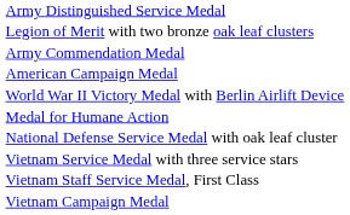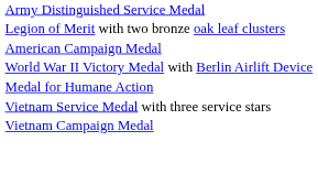 <table>
 <tr>
 <td></td>
 <td><a href='#'>Army Distinguished Service Medal</a></td>
 </tr>
 <tr>
 <td><span></span><span></span></td>
 <td><a href='#'>Legion of Merit</a> with two bronze <a href='#'>oak leaf clusters</a></td>
-</tr>
-<tr>
-<td></td>
-<td><a href='#'>Army Commendation Medal</a></td>
 </tr>
 <tr>
 <td></td>
 <td><a href='#'>American Campaign Medal</a></td>
 </tr>
 <tr>
 <td></td>
 <td><a href='#'>World War II Victory Medal</a> with <a href='#'>Berlin Airlift Device</a></td>
 </tr>
 <tr>
 <td></td>
 <td><a href='#'>Medal for Humane Action</a></td>
 </tr>
 <tr>
 <td></td>
-<td><a href='#'>National Defense Service Medal</a> with oak leaf cluster</td>
-</tr>
-<tr>
-<td></td>
 <td><a href='#'>Vietnam Service Medal</a> with three service stars</td>
-</tr>
-<tr>
-<td></td>
-<td><a href='#'>Vietnam Staff Service Medal</a>, First Class</td>
 </tr>
 <tr>
 <td></td>
 <td><a href='#'>Vietnam Campaign Medal</a></td>
 </tr>
 </table>
